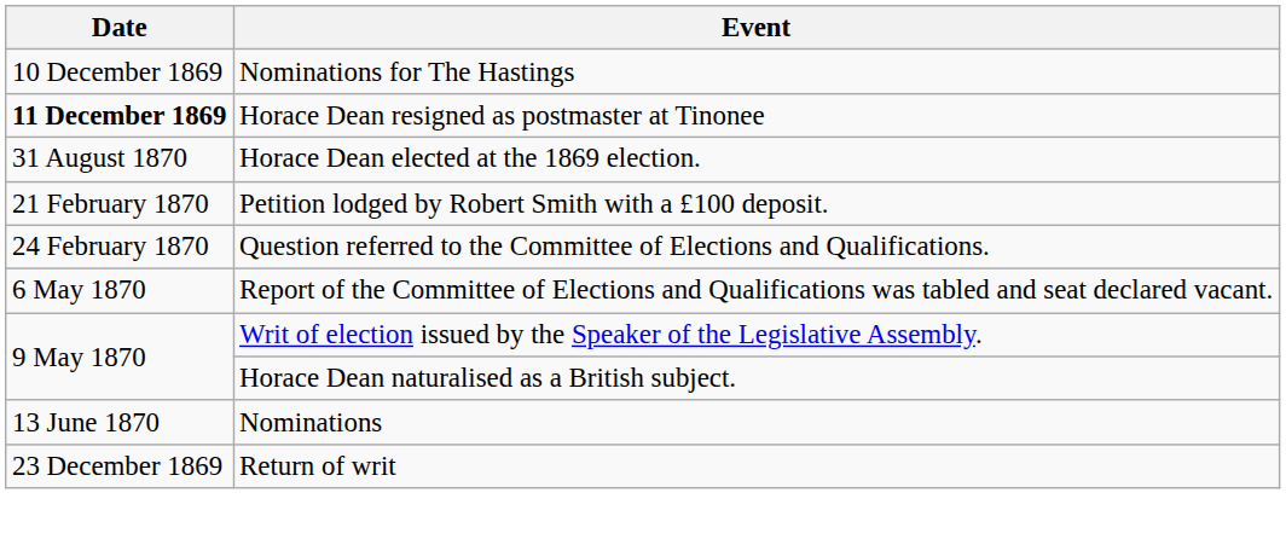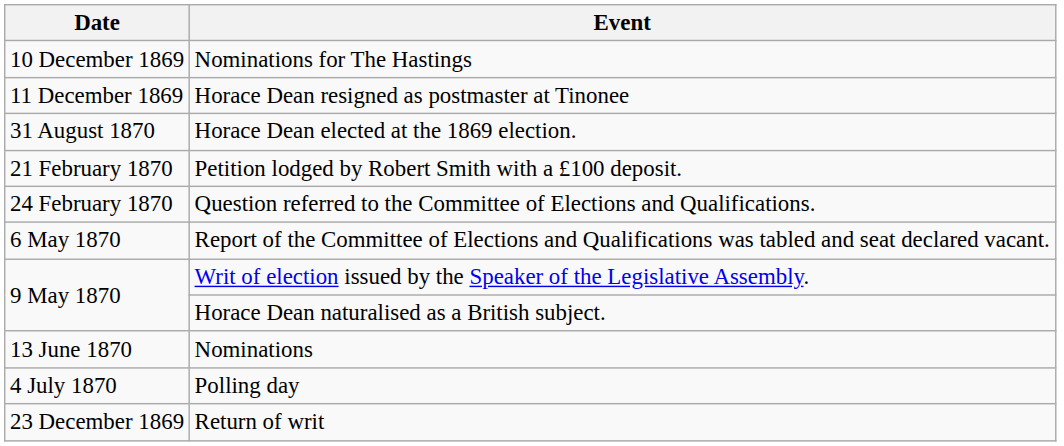 <table class="wikitable">
 <tr>
 <th>Date</th>
 <th>Event</th>
 </tr>
 <tr>
 <td>10 December 1869</td>
 <td>Nominations for The Hastings</td>
 </tr>
 <tr>
-<td><strong>11 December 1869</strong></td>
+<td>11 December 1869</td>
 <td>Horace Dean resigned as postmaster at Tinonee</td>
 </tr>
 <tr>
 <td>31 August 1870</td>
 <td>Horace Dean elected at the 1869 election.</td>
 </tr>
 <tr>
 <td>21 February 1870</td>
 <td>Petition lodged by Robert Smith with a £100 deposit.</td>
 </tr>
 <tr>
 <td>24 February 1870</td>
 <td>Question referred to the Committee of Elections and Qualifications.</td>
 </tr>
 <tr>
 <td>6 May 1870</td>
 <td>Report of the Committee of Elections and Qualifications was tabled and seat declared vacant.</td>
 </tr>
 <tr>
 <td rowspan="2">9 May 1870</td>
 <td><a href='#'>Writ of election</a> issued by the <a href='#'>Speaker of the Legislative Assembly</a>.</td>
 </tr>
 <tr>
 <td>Horace Dean naturalised as a British subject.</td>
 </tr>
 <tr>
 <td>13 June 1870</td>
 <td>Nominations</td>
 </tr>
 <tr>
+<td>4 July 1870</td>
+<td>Polling day</td>
+</tr>
+<tr>
 <td>23 December 1869</td>
 <td>Return of writ</td>
 </tr>
 </table>
